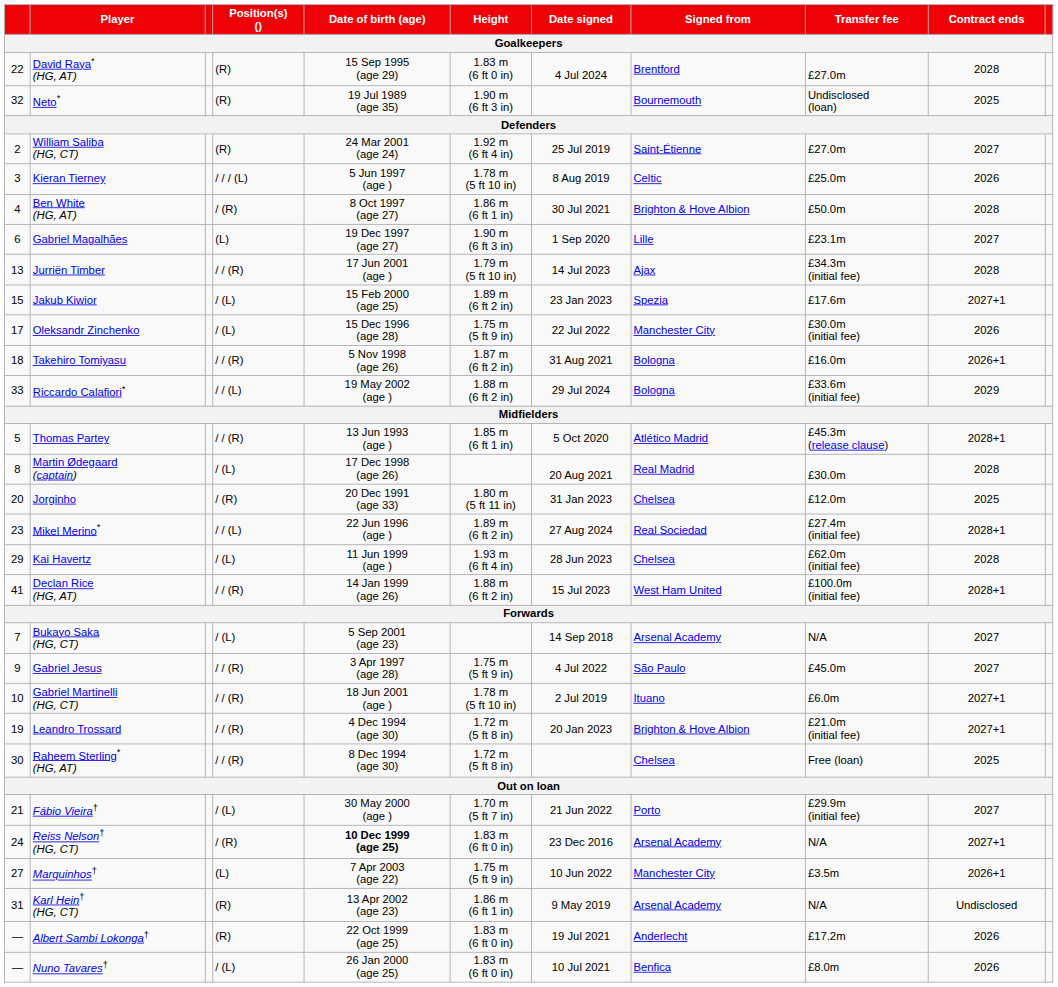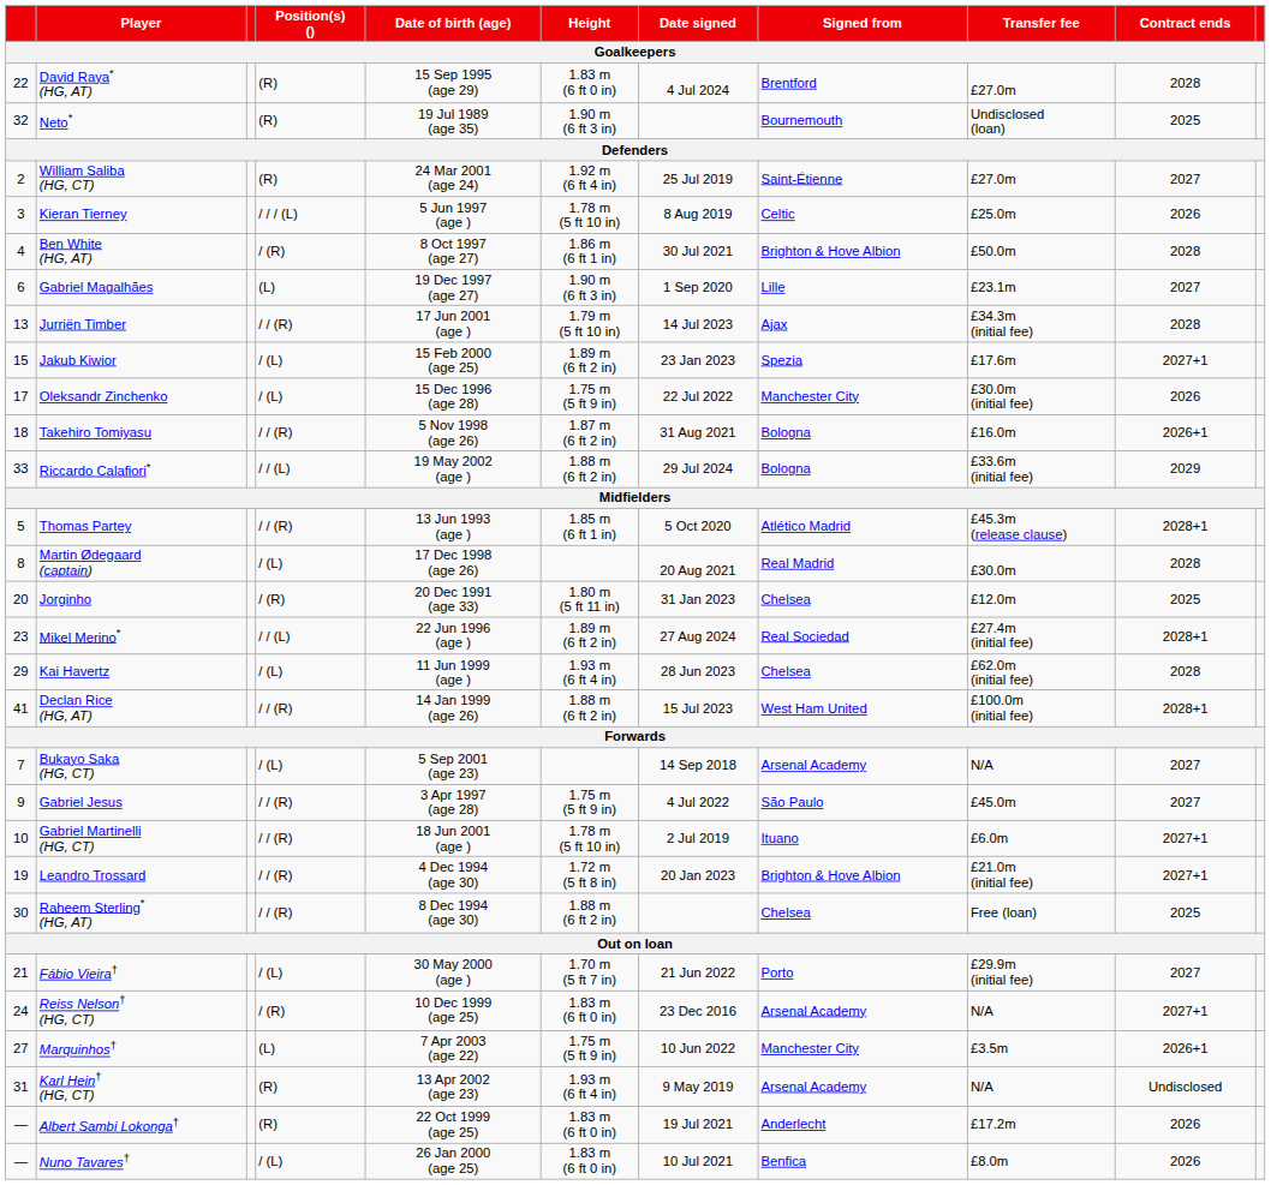 <table class="wikitable sortable" style="text-align:center; font-size:85%; width:100%;">
 <tr>
 <th style="background-color:#ee0107; color:#ffffff;"></th>
 <th style="background-color:#ee0107; color:#ffffff;">Player</th>
 <th style="background-color:#ee0107; color:#ffffff;"></th>
 <th style="background-color:#ee0107; color:#ffffff;">Position(s)<br>()</th>
 <th style="background-color:#ee0107; color:#ffffff;">Date of birth (age)</th>
 <th style="background-color:#ee0107; color:#ffffff;">Height</th>
 <th style="background-color:#ee0107; color:#ffffff;">Date signed</th>
 <th style="background-color:#ee0107; color:#ffffff;">Signed from</th>
 <th style="background-color:#ee0107; color:#ffffff;">Transfer fee</th>
 <th style="background-color:#ee0107; color:#ffffff;">Contract ends</th>
 <th style="background-color:#ee0107; color:#ffffff;" class="unsortable"></th>
 </tr>
 <tr>
 <th colspan="11">Goalkeepers</th>
 </tr>
 <tr>
 <td>22</td>
 <td style="text-align:left;" data-sort-value="Raya"><a href='#'>David Raya</a><sup>*</sup><br><em>(HG, AT)</em></td>
 <td></td>
 <td style="text-align:left;"><a href='#'></a> (R)</td>
 <td data-sort-value="6">15 Sep 1995<br>(age 29)</td>
 <td>1.83 m<br>(6 ft 0 in)</td>
 <td data-sort-value="24"><br>4 Jul 2024</td>
 <td style="text-align:left;"> <a href='#'>Brentford</a></td>
 <td style="text-align:left;" data-sort-value="£30.0m"><br>£27.0m</td>
 <td>2028</td>
 <td><br></td>
 </tr>
 <tr>
 <td>32</td>
 <td style="text-align:left;" data-sort-value="Neto"><a href='#'>Neto</a><sup>*</sup></td>
 <td></td>
 <td style="text-align:left;"> (R)</td>
 <td data-sort-value="1">19 Jul 1989<br>(age 35)</td>
 <td>1.90 m<br>(6 ft 3 in)</td>
 <td data-sort-value="27"></td>
 <td style="text-align:left;"> <a href='#'>Bournemouth</a></td>
 <td style="text-align:left;">Undisclosed<br>(loan)</td>
 <td>2025</td>
 <td><br></td>
 </tr>
 <tr>
 <th colspan="11">Defenders</th>
 </tr>
 <tr>
 <td>2</td>
 <td style="text-align:left;" data-sort-value="Sali"><a href='#'>William Saliba</a><br><em>(HG, CT)</em></td>
 <td></td>
 <td style="text-align:left;"><a href='#'></a> (R)</td>
 <td data-sort-value="22">24 Mar 2001<br>(age 24)</td>
 <td>1.92 m<br>(6 ft 4 in)</td>
 <td data-sort-value="5">25 Jul 2019</td>
 <td style="text-align:left;"> <a href='#'>Saint-Étienne</a></td>
 <td style="text-align:left;">£27.0m</td>
 <td>2027</td>
 <td><br></td>
 </tr>
 <tr>
 <td>3</td>
 <td style="text-align:left;" data-sort-value="Tier"><a href='#'>Kieran Tierney</a></td>
 <td></td>
 <td style="text-align:left;"><a href='#'></a> / <a href='#'></a> / <a href='#'></a> /  (L)</td>
 <td data-sort-value="10">5 Jun 1997<br>(age )</td>
 <td>1.78 m<br>(5 ft 10 in)</td>
 <td data-sort-value="6">8 Aug 2019</td>
 <td style="text-align:left;"> <a href='#'>Celtic</a></td>
 <td style="text-align:left;">£25.0m</td>
 <td>2026</td>
 <td><br></td>
 </tr>
 <tr>
 <td>4</td>
 <td style="text-align:left;" data-sort-value="Whit"><a href='#'>Ben White</a><br><em>(HG, AT)</em></td>
 <td></td>
 <td style="text-align:left;"><a href='#'></a> /  (R)</td>
 <td data-sort-value="11">8 Oct 1997<br>(age 27)</td>
 <td>1.86 m<br>(6 ft 1 in)</td>
 <td data-sort-value="12">30 Jul 2021</td>
 <td style="text-align:left;"> <a href='#'>Brighton & Hove Albion</a></td>
 <td style="text-align:left;">£50.0m</td>
 <td>2028</td>
 <td><br></td>
 </tr>
 <tr>
 <td>6</td>
 <td style="text-align:left;" data-sort-value="Maga"><a href='#'>Gabriel Magalhães</a></td>
 <td></td>
 <td style="text-align:left;"> (L)</td>
 <td data-sort-value="12">19 Dec 1997<br>(age 27)</td>
 <td>1.90 m<br>(6 ft 3 in)</td>
 <td data-sort-value="7">1 Sep 2020</td>
 <td style="text-align:left;"> <a href='#'>Lille</a></td>
 <td style="text-align:left;">£23.1m</td>
 <td>2027</td>
 <td><br></td>
 </tr>
 <tr>
 <td>13</td>
 <td style="text-align:left;" data-sort-value="Timb"><a href='#'>Jurriën Timber</a></td>
 <td></td>
 <td style="text-align:left;"> /  /  (R)</td>
 <td data-sort-value="23">17 Jun 2001<br>(age )</td>
 <td>1.79 m<br>(5 ft 10 in)</td>
 <td data-sort-value="22">14 Jul 2023</td>
 <td style="text-align:left;"> <a href='#'>Ajax</a></td>
 <td style="text-align:left;">£34.3m<br>(initial fee)</td>
 <td>2028</td>
 <td><br></td>
 </tr>
 <tr>
 <td>15</td>
 <td style="text-align:left;" data-sort-value="Kiwi"><a href='#'>Jakub Kiwior</a></td>
 <td></td>
 <td style="text-align:left;"> /  (L)</td>
 <td data-sort-value="20">15 Feb 2000<br>(age 25)</td>
 <td>1.89 m<br>(6 ft 2 in)</td>
 <td data-sort-value="19">23 Jan 2023</td>
 <td style="text-align:left;"> <a href='#'>Spezia</a></td>
 <td style="text-align:left;">£17.6m</td>
 <td>2027+1</td>
 <td><br></td>
 </tr>
 <tr>
 <td>17</td>
 <td style="text-align:left;" data-sort-value="Zinc"><a href='#'>Oleksandr Zinchenko</a></td>
 <td></td>
 <td style="text-align:left;"> / <a href='#'></a> (L)</td>
 <td data-sort-value="8">15 Dec 1996<br>(age 28)</td>
 <td>1.75 m<br>(5 ft 9 in)</td>
 <td data-sort-value="17">22 Jul 2022</td>
 <td style="text-align:left;"> <a href='#'>Manchester City</a></td>
 <td style="text-align:left;">£30.0m<br>(initial fee)</td>
 <td>2026</td>
 <td><br></td>
 </tr>
 <tr>
 <td>18</td>
 <td style="text-align:left;" data-sort-value="Tomi"><a href='#'>Takehiro Tomiyasu</a></td>
 <td></td>
 <td style="text-align:left;"> /  /  (R)</td>
 <td data-sort-value="13">5 Nov 1998<br>(age 26)</td>
 <td>1.87 m<br>(6 ft 2 in)</td>
 <td data-sort-value="13">31 Aug 2021</td>
 <td style="text-align:left;"> <a href='#'>Bologna</a></td>
 <td style="text-align:left;">£16.0m</td>
 <td>2026+1</td>
 <td><br></td>
 </tr>
 <tr>
 <td>33</td>
 <td style="text-align:left;" data-sort-value="Cala"><a href='#'>Riccardo Calafiori</a><sup>*</sup></td>
 <td></td>
 <td style="text-align:left;"> /  /  (L)</td>
 <td data-sort-value="27">19 May 2002<br>(age )</td>
 <td>1.88 m<br>(6 ft 2 in)</td>
 <td data-sort-value="25">29 Jul 2024</td>
 <td style="text-align:left;"> <a href='#'>Bologna</a></td>
 <td style="text-align:left;">£33.6m<br>(initial fee)</td>
 <td>2029</td>
 <td><br></td>
 </tr>
 <tr>
 <th colspan="11">Midfielders</th>
 </tr>
 <tr>
 <td>5</td>
 <td style="text-align:left;" data-sort-value="Part"><a href='#'>Thomas Partey</a></td>
 <td></td>
 <td style="text-align:left;"><a href='#'></a> /  /  (R)</td>
 <td data-sort-value="3">13 Jun 1993<br>(age )</td>
 <td>1.85 m<br>(6 ft 1 in)</td>
 <td data-sort-value="8">5 Oct 2020</td>
 <td style="text-align:left;"> <a href='#'>Atlético Madrid</a></td>
 <td style="text-align:left;">£45.3m<br>(<a href='#'>release clause</a>)</td>
 <td>2028+1</td>
 <td><br></td>
 </tr>
 <tr>
 <td>8</td>
 <td style="text-align:left;" data-sort-value="Odeg"><a href='#'>Martin Ødegaard</a><br><em>(<a href='#'>captain</a>)</em></td>
 <td></td>
 <td style="text-align:left;"><a href='#'></a> /  (L)</td>
 <td data-sort-value="14">17 Dec 1998<br>(age 26)</td>
 <td><br></td>
 <td data-sort-value="9"><br>20 Aug 2021</td>
 <td style="text-align:left;"> <a href='#'>Real Madrid</a></td>
 <td style="text-align:left;" data-sort-value="£31.8m"><br>£30.0m</td>
 <td>2028</td>
 <td><br></td>
 </tr>
 <tr>
 <td>20</td>
 <td style="text-align:left;" data-sort-value="Jorg"><a href='#'>Jorginho</a></td>
 <td></td>
 <td style="text-align:left;"> /  (R)</td>
 <td data-sort-value="2">20 Dec 1991<br>(age 33)</td>
 <td>1.80 m<br>(5 ft 11 in)</td>
 <td data-sort-value="20">31 Jan 2023</td>
 <td style="text-align:left;"> <a href='#'>Chelsea</a></td>
 <td style="text-align:left;">£12.0m</td>
 <td>2025</td>
 <td><br></td>
 </tr>
 <tr>
 <td>23</td>
 <td style="text-align:left;" data-sort-value="Meri"><a href='#'>Mikel Merino</a><sup>*</sup></td>
 <td></td>
 <td style="text-align:left;"> /  / <a href='#'></a> (L)</td>
 <td data-sort-value="7">22 Jun 1996<br>(age )</td>
 <td>1.89 m<br>(6 ft 2 in)</td>
 <td data-sort-value="26">27 Aug 2024</td>
 <td style="text-align:left;"> <a href='#'>Real Sociedad</a></td>
 <td style="text-align:left;">£27.4m<br>(initial fee)</td>
 <td>2028+1</td>
 <td><br></td>
 </tr>
 <tr>
 <td>29</td>
 <td style="text-align:left;" data-sort-value="Have"><a href='#'>Kai Havertz</a></td>
 <td></td>
 <td style="text-align:left;"> /  (L)</td>
 <td data-sort-value="16">11 Jun 1999<br>(age )</td>
 <td>1.93 m<br>(6 ft 4 in)</td>
 <td data-sort-value="21">28 Jun 2023</td>
 <td style="text-align:left;"> <a href='#'>Chelsea</a></td>
 <td style="text-align:left;">£62.0m<br>(initial fee)</td>
 <td>2028</td>
 <td><br></td>
 </tr>
 <tr>
 <td>41</td>
 <td style="text-align:left;" data-sort-value="Rice"><a href='#'>Declan Rice</a><br><em>(HG, AT)</em></td>
 <td></td>
 <td style="text-align:left;"> /  /  (R)</td>
 <td data-sort-value="15">14 Jan 1999<br>(age 26)</td>
 <td>1.88 m<br>(6 ft 2 in)</td>
 <td data-sort-value="23">15 Jul 2023</td>
 <td style="text-align:left;"> <a href='#'>West Ham United</a></td>
 <td style="text-align:left;">£100.0m<br>(initial fee)</td>
 <td>2028+1</td>
 <td><br></td>
 </tr>
 <tr>
 <th colspan="11">Forwards</th>
 </tr>
 <tr>
 <td>7</td>
 <td style="text-align:left;" data-sort-value="Saka"><a href='#'>Bukayo Saka</a><br><em>(HG, CT)</em></td>
 <td></td>
 <td style="text-align:left;"><a href='#'></a> /  (L)</td>
 <td data-sort-value="25">5 Sep 2001<br>(age 23)</td>
 <td><br></td>
 <td data-sort-value="2">14 Sep 2018</td>
 <td style="text-align:left;"> <a href='#'>Arsenal Academy</a></td>
 <td style="text-align:left;">N/A</td>
 <td>2027</td>
 <td><br></td>
 </tr>
 <tr>
 <td>9</td>
 <td style="text-align:left;" data-sort-value="Jesu"><a href='#'>Gabriel Jesus</a></td>
 <td></td>
 <td style="text-align:left;"> /  /  (R)</td>
 <td data-sort-value="9">3 Apr 1997<br>(age 28)</td>
 <td>1.75 m<br>(5 ft 9 in)</td>
 <td data-sort-value="16">4 Jul 2022</td>
 <td style="text-align:left;"> <a href='#'>São Paulo</a></td>
 <td style="text-align:left;">£45.0m</td>
 <td>2027</td>
 <td><br></td>
 </tr>
 <tr>
 <td>10</td>
 <td style="text-align:left;" data-sort-value="Mart"><a href='#'>Gabriel Martinelli</a><br><em>(HG, CT)</em></td>
 <td></td>
 <td style="text-align:left;"> /  /  (R)</td>
 <td data-sort-value="24">18 Jun 2001<br>(age )</td>
 <td>1.78 m<br>(5 ft 10 in)</td>
 <td data-sort-value="4">2 Jul 2019</td>
 <td style="text-align:left;"> <a href='#'>Ituano</a></td>
 <td style="text-align:left;">£6.0m</td>
 <td>2027+1</td>
 <td><br></td>
 </tr>
 <tr>
 <td>19</td>
 <td style="text-align:left;" data-sort-value="Tros"><a href='#'>Leandro Trossard</a></td>
 <td></td>
 <td style="text-align:left;"> /  /  (R)</td>
 <td data-sort-value="4">4 Dec 1994<br>(age 30)</td>
 <td>1.72 m<br>(5 ft 8 in)</td>
 <td data-sort-value="18">20 Jan 2023</td>
 <td style="text-align:left;"> <a href='#'>Brighton & Hove Albion</a></td>
 <td style="text-align:left;">£21.0m<br>(initial fee)</td>
 <td>2027+1</td>
 <td><br></td>
 </tr>
 <tr>
 <td>30</td>
 <td style="text-align:left;" data-sort-value="Ster"><a href='#'>Raheem Sterling</a><sup>*</sup><br><em>(HG, AT)</em></td>
 <td></td>
 <td style="text-align:left;"> /  /  (R)</td>
 <td data-sort-value="5">8 Dec 1994<br>(age 30)</td>
-<td>1.72 m<br>(5 ft 8 in)</td>
+<td>1.88 m<br>(6 ft 2 in)</td>
 <td data-sort-value="28"></td>
 <td style="text-align:left;"> <a href='#'>Chelsea</a></td>
 <td style="text-align:left;">Free (loan)</td>
 <td>2025</td>
 <td><br></td>
 </tr>
 <tr>
 <th colspan="11">Out on loan</th>
 </tr>
 <tr>
 <td>21</td>
 <td style="text-align:left;" data-sort-value="Viei"><em><a href='#'>Fábio Vieira</a></em><sup>†</sup></td>
 <td></td>
 <td style="text-align:left;"> /  (L)</td>
 <td data-sort-value="21">30 May 2000<br>(age )</td>
 <td>1.70 m<br>(5 ft 7 in)</td>
 <td data-sort-value="15">21 Jun 2022</td>
 <td style="text-align:left;"> <a href='#'>Porto</a></td>
 <td style="text-align:left;">£29.9m<br>(initial fee)</td>
 <td>2027</td>
 <td><br></td>
 </tr>
 <tr>
 <td>24</td>
 <td style="text-align:left;" data-sort-value="Nels"><em><a href='#'>Reiss Nelson</a></em><sup>†</sup><br><em>(HG, CT)</em></td>
 <td></td>
 <td style="text-align:left;"> /  (R)</td>
-<td data-sort-value="18"><strong>10 Dec 1999<br>(age 25)</strong></td>
+<td data-sort-value="18">10 Dec 1999<br>(age 25)</td>
 <td>1.83 m<br>(6 ft 0 in)</td>
 <td data-sort-value="1">23 Dec 2016</td>
 <td style="text-align:left;"> <a href='#'>Arsenal Academy</a></td>
 <td style="text-align:left;">N/A</td>
 <td>2027+1</td>
 <td><br></td>
 </tr>
 <tr>
 <td>27</td>
 <td style="text-align:left;" data-sort-value="Marq"><em><a href='#'>Marquinhos</a></em><sup>†</sup></td>
 <td></td>
 <td style="text-align:left;"> (L)</td>
 <td data-sort-value="28">7 Apr 2003<br>(age 22)</td>
 <td>1.75 m<br>(5 ft 9 in)</td>
 <td data-sort-value="14">10 Jun 2022</td>
 <td style="text-align:left;"> <a href='#'>Manchester City</a></td>
 <td style="text-align:left;">£3.5m</td>
 <td>2026+1</td>
 <td><br></td>
 </tr>
 <tr>
 <td>31</td>
 <td style="text-align:left;" data-sort-value="Hein"><em><a href='#'>Karl Hein</a></em><sup>†</sup><br><em>(HG, CT)</em></td>
 <td></td>
 <td style="text-align:left;"> (R)</td>
 <td data-sort-value="26">13 Apr 2002<br>(age 23)</td>
-<td>1.86 m<br>(6 ft 1 in)</td>
+<td>1.93 m<br>(6 ft 4 in)</td>
 <td data-sort-value="3">9 May 2019</td>
 <td style="text-align:left;"> <a href='#'>Arsenal Academy</a></td>
 <td style="text-align:left;">N/A</td>
 <td>Undisclosed</td>
 <td><br></td>
 </tr>
 <tr>
 <td>—</td>
 <td style="text-align:left;" data-sort-value="Samb"><em><a href='#'>Albert Sambi Lokonga</a></em><sup>†</sup></td>
 <td></td>
 <td style="text-align:left;"> (R)</td>
 <td data-sort-value="17">22 Oct 1999<br>(age 25)</td>
 <td>1.83 m<br>(6 ft 0 in)</td>
 <td data-sort-value="11">19 Jul 2021</td>
 <td style="text-align:left;"> <a href='#'>Anderlecht</a></td>
 <td style="text-align:left;">£17.2m</td>
 <td>2026</td>
 <td><br></td>
 </tr>
 <tr>
 <td>—</td>
 <td style="text-align:left;" data-sort-value="Tava"><em><a href='#'>Nuno Tavares</a></em><sup>†</sup></td>
 <td></td>
 <td style="text-align:left;"> /  (L)</td>
 <td data-sort-value="19">26 Jan 2000<br>(age 25)</td>
 <td>1.83 m<br>(6 ft 0 in)</td>
 <td data-sort-value="10">10 Jul 2021</td>
 <td style="text-align:left;"> <a href='#'>Benfica</a></td>
 <td style="text-align:left;">£8.0m</td>
 <td>2026</td>
 <td><br></td>
 </tr>
 </table>
